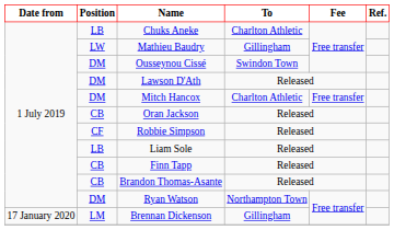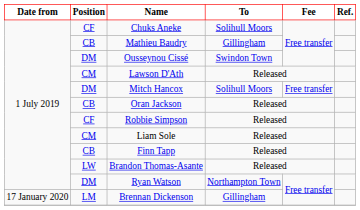 <table class="wikitable" style="text-align:center; font-size:90%; ">
 <tr>
 <th style="background:#FFFFFF; color:black; border:1px solid red;">Date from</th>
 <th style="background:#FFFFFF; color:black; border:1px solid red;">Position</th>
 <th style="background:#FFFFFF; color:black; border:1px solid red;">Name</th>
 <th style="background:#FFFFFF; color:black; border:1px solid red;">To</th>
 <th style="background:#FFFFFF; color:black; border:1px solid red;">Fee</th>
 <th style="background:#FFFFFF; color:black; border:1px solid red;">Ref.</th>
 </tr>
 <tr>
 <td rowspan="11">1 July 2019</td>
-<td><a href='#'>LB</a></td>
+<td><a href='#'>CF</a></td>
 <td> <a href='#'>Chuks Aneke</a></td>
-<td><a href='#'>Charlton Athletic</a></td>
+<td><a href='#'>Solihull Moors</a></td>
 <td rowspan="3"><a href='#'>Free transfer</a></td>
 <td></td>
 </tr>
 <tr>
-<td><a href='#'>LW</a></td>
+<td><a href='#'>CB</a></td>
 <td> <a href='#'>Mathieu Baudry</a></td>
 <td><a href='#'>Gillingham</a></td>
 <td></td>
 </tr>
 <tr>
 <td><a href='#'>DM</a></td>
 <td> <a href='#'>Ousseynou Cissé</a></td>
 <td><a href='#'>Swindon Town</a></td>
 <td></td>
 </tr>
 <tr>
-<td><a href='#'>DM</a></td>
+<td><a href='#'>CM</a></td>
 <td> <a href='#'>Lawson D'Ath</a></td>
 <td colspan="2">Released</td>
 <td></td>
 </tr>
 <tr>
 <td><a href='#'>DM</a></td>
 <td> <a href='#'>Mitch Hancox</a></td>
-<td><a href='#'>Charlton Athletic</a></td>
+<td><a href='#'>Solihull Moors</a></td>
 <td><a href='#'>Free transfer</a></td>
 <td></td>
 </tr>
 <tr>
 <td><a href='#'>CB</a></td>
 <td> <a href='#'>Oran Jackson</a></td>
 <td colspan="2">Released</td>
 <td></td>
 </tr>
 <tr>
 <td><a href='#'>CF</a></td>
 <td> <a href='#'>Robbie Simpson</a></td>
 <td colspan="2">Released</td>
 <td></td>
 </tr>
 <tr>
-<td><a href='#'>LB</a></td>
+<td><a href='#'>CM</a></td>
 <td> Liam Sole</td>
 <td colspan="2">Released</td>
 <td></td>
 </tr>
 <tr>
 <td><a href='#'>CB</a></td>
 <td> <a href='#'>Finn Tapp</a></td>
 <td colspan="2">Released</td>
 <td></td>
 </tr>
 <tr>
-<td><a href='#'>CB</a></td>
+<td><a href='#'>LW</a></td>
 <td> <a href='#'>Brandon Thomas-Asante</a></td>
 <td colspan="2">Released</td>
 <td></td>
 </tr>
 <tr>
 <td><a href='#'>DM</a></td>
 <td> <a href='#'>Ryan Watson</a></td>
 <td><a href='#'>Northampton Town</a></td>
 <td rowspan="2"><a href='#'>Free transfer</a></td>
 <td></td>
 </tr>
 <tr>
 <td>17 January 2020</td>
 <td><a href='#'>LM</a></td>
 <td> <a href='#'>Brennan Dickenson</a></td>
 <td><a href='#'>Gillingham</a></td>
 <td></td>
 </tr>
 <tr>
 </tr>
 </table>
